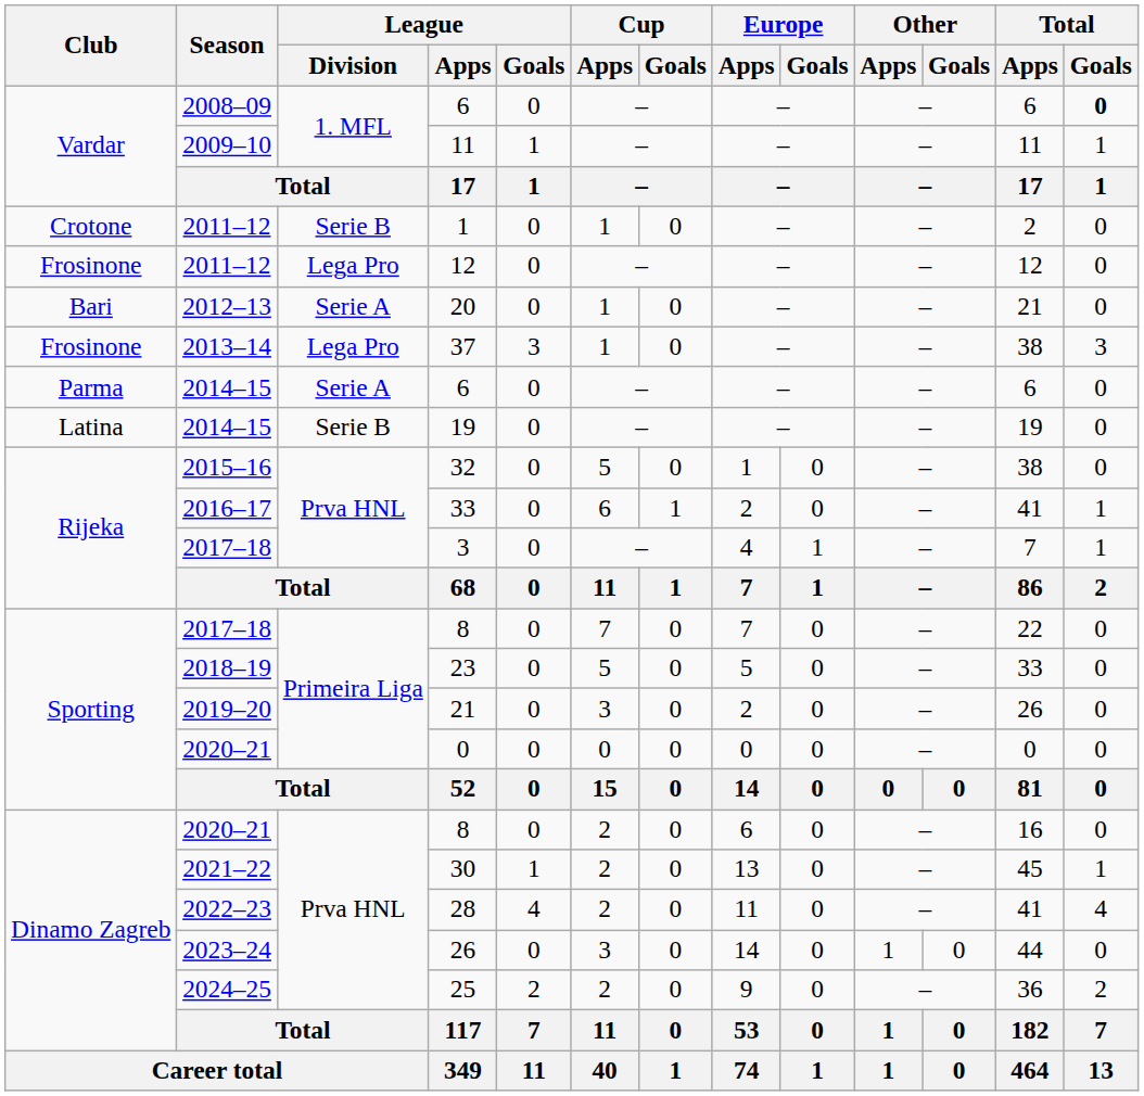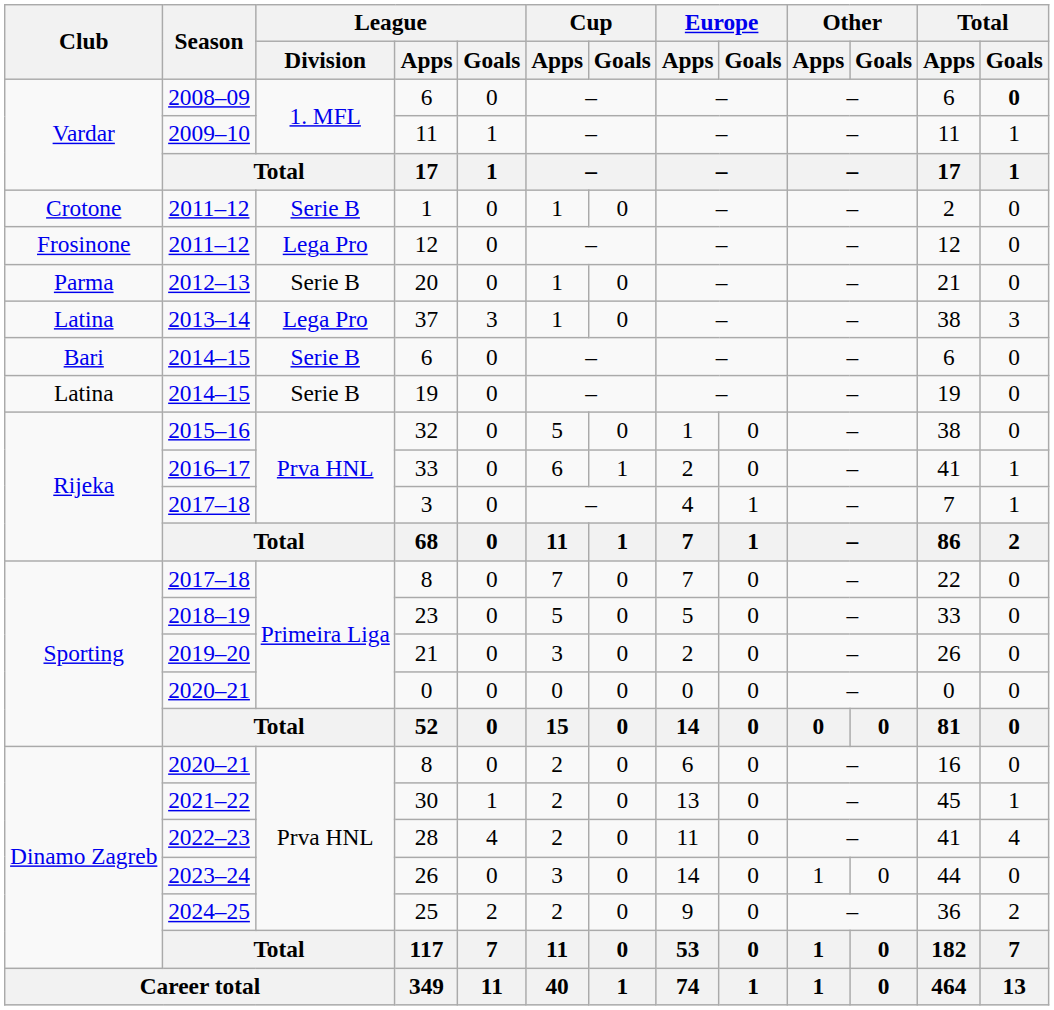 <table class="wikitable" style="font-size:100%; text-align: center">
 <tr>
 <th rowspan="2">Club</th>
 <th rowspan="2">Season</th>
 <th colspan="3">League</th>
 <th colspan="2">Cup</th>
 <th colspan="2"><a href='#'>Europe</a></th>
 <th colspan="2">Other</th>
 <th colspan="2">Total</th>
 </tr>
 <tr>
 <th>Division</th>
 <th>Apps</th>
 <th>Goals</th>
 <th>Apps</th>
 <th>Goals</th>
 <th>Apps</th>
 <th>Goals</th>
 <th>Apps</th>
 <th>Goals</th>
 <th>Apps</th>
 <th>Goals</th>
 </tr>
 <tr>
 <td rowspan="3"><a href='#'>Vardar</a></td>
 <td><a href='#'>2008–09</a></td>
 <td rowspan="2"><a href='#'>1. MFL</a></td>
 <td>6</td>
 <td>0</td>
 <td colspan="2">–</td>
 <td colspan="2">–</td>
 <td colspan="2">–</td>
 <td>6</td>
 <td><strong>0</strong></td>
 </tr>
 <tr>
 <td><a href='#'>2009–10</a></td>
 <td>11</td>
 <td>1</td>
 <td colspan="2">–</td>
 <td colspan="2">–</td>
 <td colspan="2">–</td>
 <td>11</td>
 <td>1</td>
 </tr>
 <tr>
 <th colspan=2>Total</th>
 <th>17</th>
 <th>1</th>
 <th colspan="2">–</th>
 <th colspan="2">–</th>
 <th colspan="2">–</th>
 <th>17</th>
 <th>1</th>
 </tr>
 <tr>
 <td><a href='#'>Crotone</a></td>
 <td><a href='#'>2011–12</a></td>
 <td><a href='#'>Serie B</a></td>
 <td>1</td>
 <td>0</td>
 <td>1</td>
 <td>0</td>
 <td colspan="2">–</td>
 <td colspan="2">–</td>
 <td>2</td>
 <td>0</td>
 </tr>
 <tr>
 <td><a href='#'>Frosinone</a></td>
 <td><a href='#'>2011–12</a></td>
 <td><a href='#'>Lega Pro</a></td>
 <td>12</td>
 <td>0</td>
 <td colspan="2">–</td>
 <td colspan="2">–</td>
 <td colspan="2">–</td>
 <td>12</td>
 <td>0</td>
 </tr>
 <tr>
-<td><a href='#'>Bari</a></td>
+<td><a href='#'>Parma</a></td>
 <td><a href='#'>2012–13</a></td>
-<td><a href='#'>Serie A</a></td>
+<td>Serie B</td>
 <td>20</td>
 <td>0</td>
 <td>1</td>
 <td>0</td>
 <td colspan="2">–</td>
 <td colspan="2">–</td>
 <td>21</td>
 <td>0</td>
 </tr>
 <tr>
-<td><a href='#'>Frosinone</a></td>
+<td><a href='#'>Latina</a></td>
 <td><a href='#'>2013–14</a></td>
 <td><a href='#'>Lega Pro</a></td>
 <td>37</td>
 <td>3</td>
 <td>1</td>
 <td>0</td>
 <td colspan="2">–</td>
 <td colspan="2">–</td>
 <td>38</td>
 <td>3</td>
 </tr>
 <tr>
-<td><a href='#'>Parma</a></td>
+<td><a href='#'>Bari</a></td>
 <td><a href='#'>2014–15</a></td>
-<td><a href='#'>Serie A</a></td>
+<td><a href='#'>Serie B</a></td>
 <td>6</td>
 <td>0</td>
 <td colspan="2">–</td>
 <td colspan="2">–</td>
 <td colspan="2">–</td>
 <td>6</td>
 <td>0</td>
 </tr>
 <tr>
 <td>Latina</td>
 <td><a href='#'>2014–15</a></td>
 <td>Serie B</td>
 <td>19</td>
 <td>0</td>
 <td colspan="2">–</td>
 <td colspan="2">–</td>
 <td colspan="2">–</td>
 <td>19</td>
 <td>0</td>
 </tr>
 <tr>
 <td rowspan="4"><a href='#'>Rijeka</a></td>
 <td><a href='#'>2015–16</a></td>
 <td rowspan="3"><a href='#'>Prva HNL</a></td>
 <td>32</td>
 <td>0</td>
 <td>5</td>
 <td>0</td>
 <td>1</td>
 <td>0</td>
 <td colspan="2">–</td>
 <td>38</td>
 <td>0</td>
 </tr>
 <tr>
 <td><a href='#'>2016–17</a></td>
 <td>33</td>
 <td>0</td>
 <td>6</td>
 <td>1</td>
 <td>2</td>
 <td>0</td>
 <td colspan="2">–</td>
 <td>41</td>
 <td>1</td>
 </tr>
 <tr>
 <td><a href='#'>2017–18</a></td>
 <td>3</td>
 <td>0</td>
 <td colspan="2">–</td>
 <td>4</td>
 <td>1</td>
 <td colspan="2">–</td>
 <td>7</td>
 <td>1</td>
 </tr>
 <tr>
 <th colspan=2>Total</th>
 <th>68</th>
 <th>0</th>
 <th>11</th>
 <th>1</th>
 <th>7</th>
 <th>1</th>
 <th colspan="2">–</th>
 <th>86</th>
 <th>2</th>
 </tr>
 <tr>
 <td rowspan="5"><a href='#'>Sporting</a></td>
 <td><a href='#'>2017–18</a></td>
 <td rowspan="4"><a href='#'>Primeira Liga</a></td>
 <td>8</td>
 <td>0</td>
 <td>7</td>
 <td>0</td>
 <td>7</td>
 <td>0</td>
 <td colspan="2">–</td>
 <td>22</td>
 <td>0</td>
 </tr>
 <tr>
 <td><a href='#'>2018–19</a></td>
 <td>23</td>
 <td>0</td>
 <td>5</td>
 <td>0</td>
 <td>5</td>
 <td>0</td>
 <td colspan="2">–</td>
 <td>33</td>
 <td>0</td>
 </tr>
 <tr>
 <td><a href='#'>2019–20</a></td>
 <td>21</td>
 <td>0</td>
 <td>3</td>
 <td>0</td>
 <td>2</td>
 <td>0</td>
 <td colspan="2">–</td>
 <td>26</td>
 <td>0</td>
 </tr>
 <tr>
 <td><a href='#'>2020–21</a></td>
 <td>0</td>
 <td>0</td>
 <td>0</td>
 <td>0</td>
 <td>0</td>
 <td>0</td>
 <td colspan="2">–</td>
 <td>0</td>
 <td>0</td>
 </tr>
 <tr>
 <th colspan=2>Total</th>
 <th>52</th>
 <th>0</th>
 <th>15</th>
 <th>0</th>
 <th>14</th>
 <th>0</th>
 <th>0</th>
 <th>0</th>
 <th>81</th>
 <th>0</th>
 </tr>
 <tr>
 <td rowspan="6"><a href='#'>Dinamo Zagreb</a></td>
 <td><a href='#'>2020–21</a></td>
 <td rowspan="5">Prva HNL</td>
 <td>8</td>
 <td>0</td>
 <td>2</td>
 <td>0</td>
 <td>6</td>
 <td>0</td>
 <td colspan="2">–</td>
 <td>16</td>
 <td>0</td>
 </tr>
 <tr>
 <td><a href='#'>2021–22</a></td>
 <td>30</td>
 <td>1</td>
 <td>2</td>
 <td>0</td>
 <td>13</td>
 <td>0</td>
 <td colspan="2">–</td>
 <td>45</td>
 <td>1</td>
 </tr>
 <tr>
 <td><a href='#'>2022–23</a></td>
 <td>28</td>
 <td>4</td>
 <td>2</td>
 <td>0</td>
 <td>11</td>
 <td>0</td>
 <td colspan="2">–</td>
 <td>41</td>
 <td>4</td>
 </tr>
 <tr>
 <td><a href='#'>2023–24</a></td>
 <td>26</td>
 <td>0</td>
 <td>3</td>
 <td>0</td>
 <td>14</td>
 <td>0</td>
 <td>1</td>
 <td>0</td>
 <td>44</td>
 <td>0</td>
 </tr>
 <tr>
 <td><a href='#'>2024–25</a></td>
 <td>25</td>
 <td>2</td>
 <td>2</td>
 <td>0</td>
 <td>9</td>
 <td>0</td>
 <td colspan="2">–</td>
 <td>36</td>
 <td>2</td>
 </tr>
 <tr>
 <th colspan="2">Total</th>
 <th>117</th>
 <th>7</th>
 <th>11</th>
 <th>0</th>
 <th>53</th>
 <th>0</th>
 <th>1</th>
 <th>0</th>
 <th>182</th>
 <th>7</th>
 </tr>
 <tr>
 <th colspan="3">Career total</th>
 <th>349</th>
 <th>11</th>
 <th>40</th>
 <th>1</th>
 <th>74</th>
 <th>1</th>
 <th>1</th>
 <th>0</th>
 <th>464</th>
 <th>13</th>
 </tr>
 </table>
